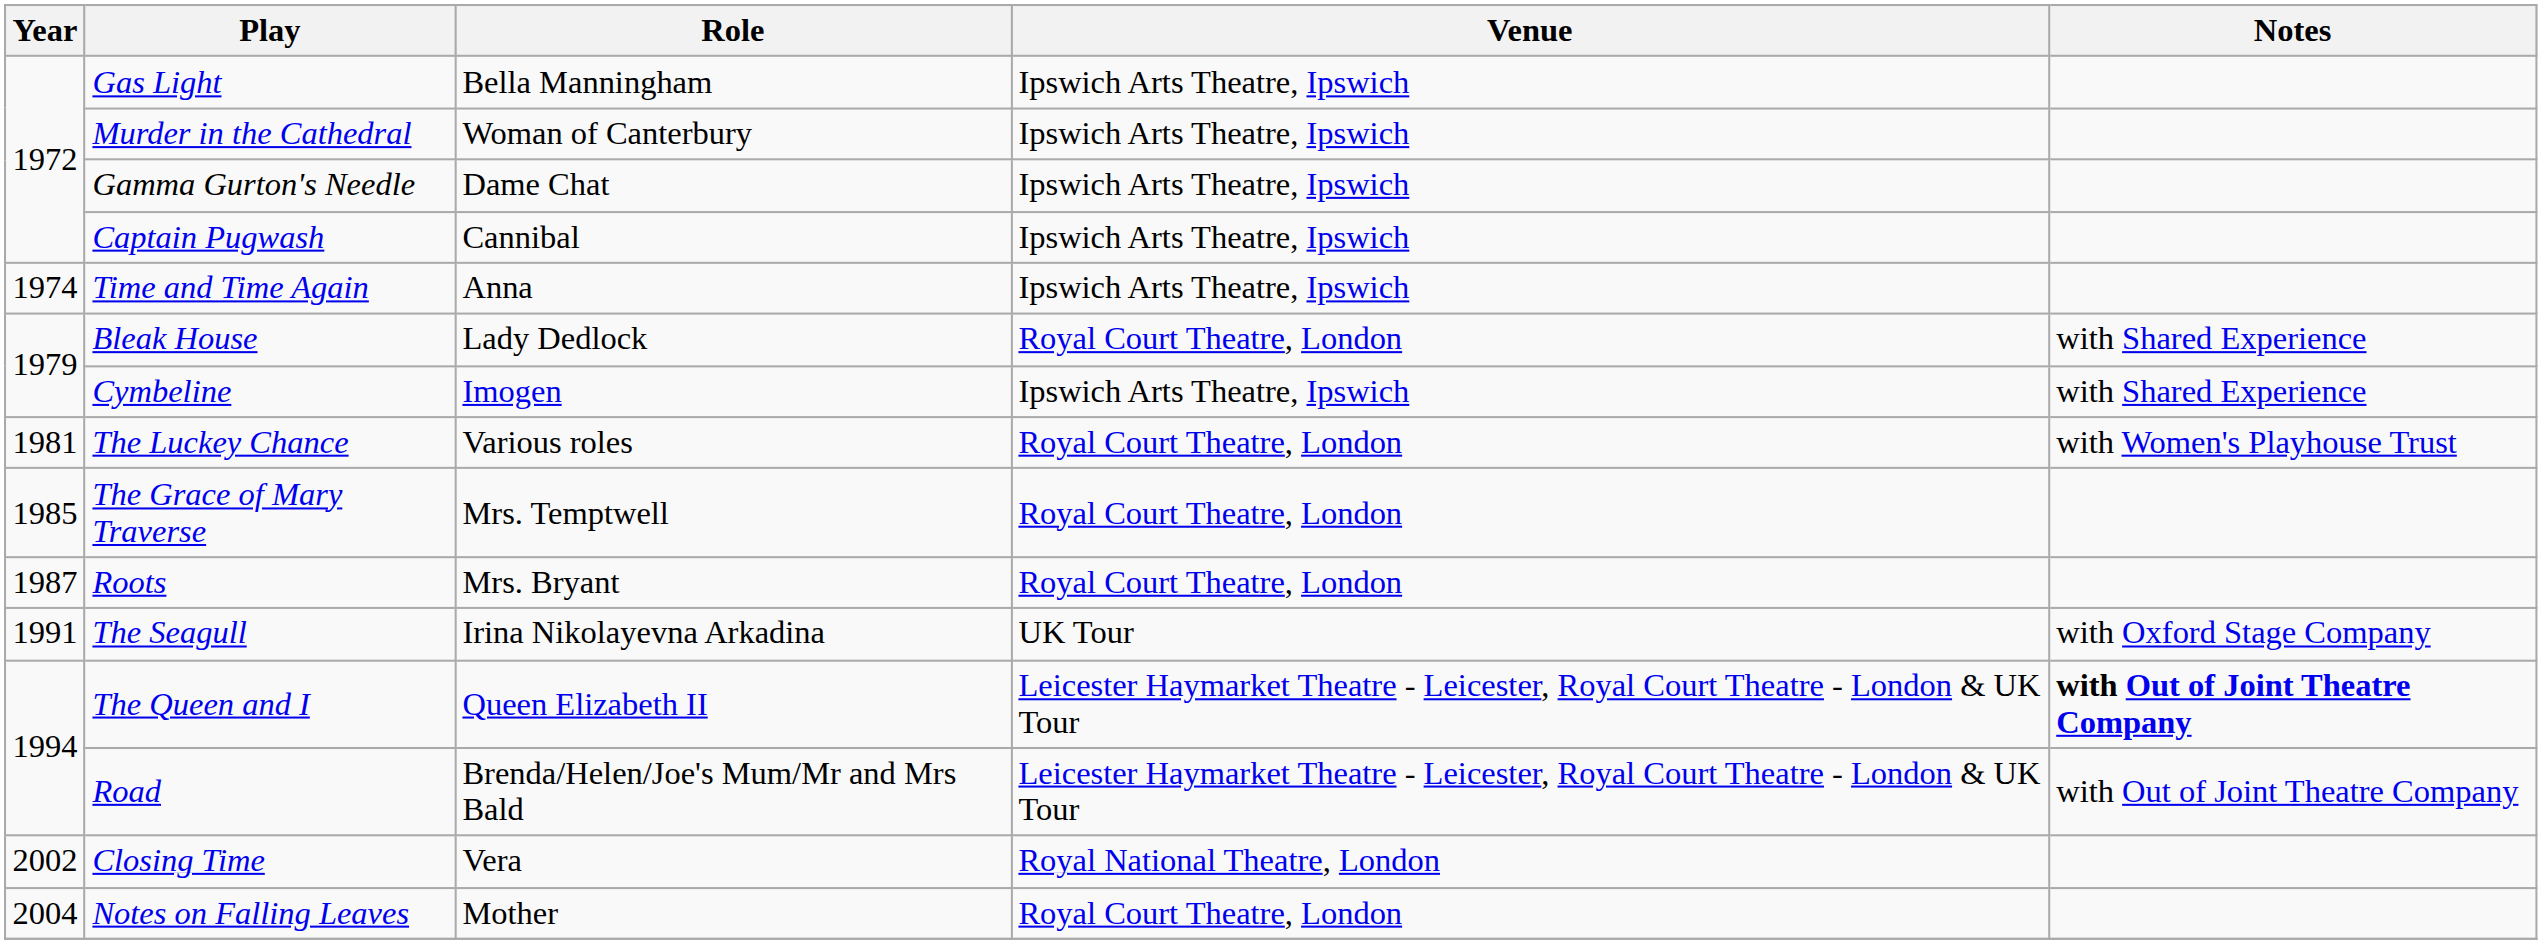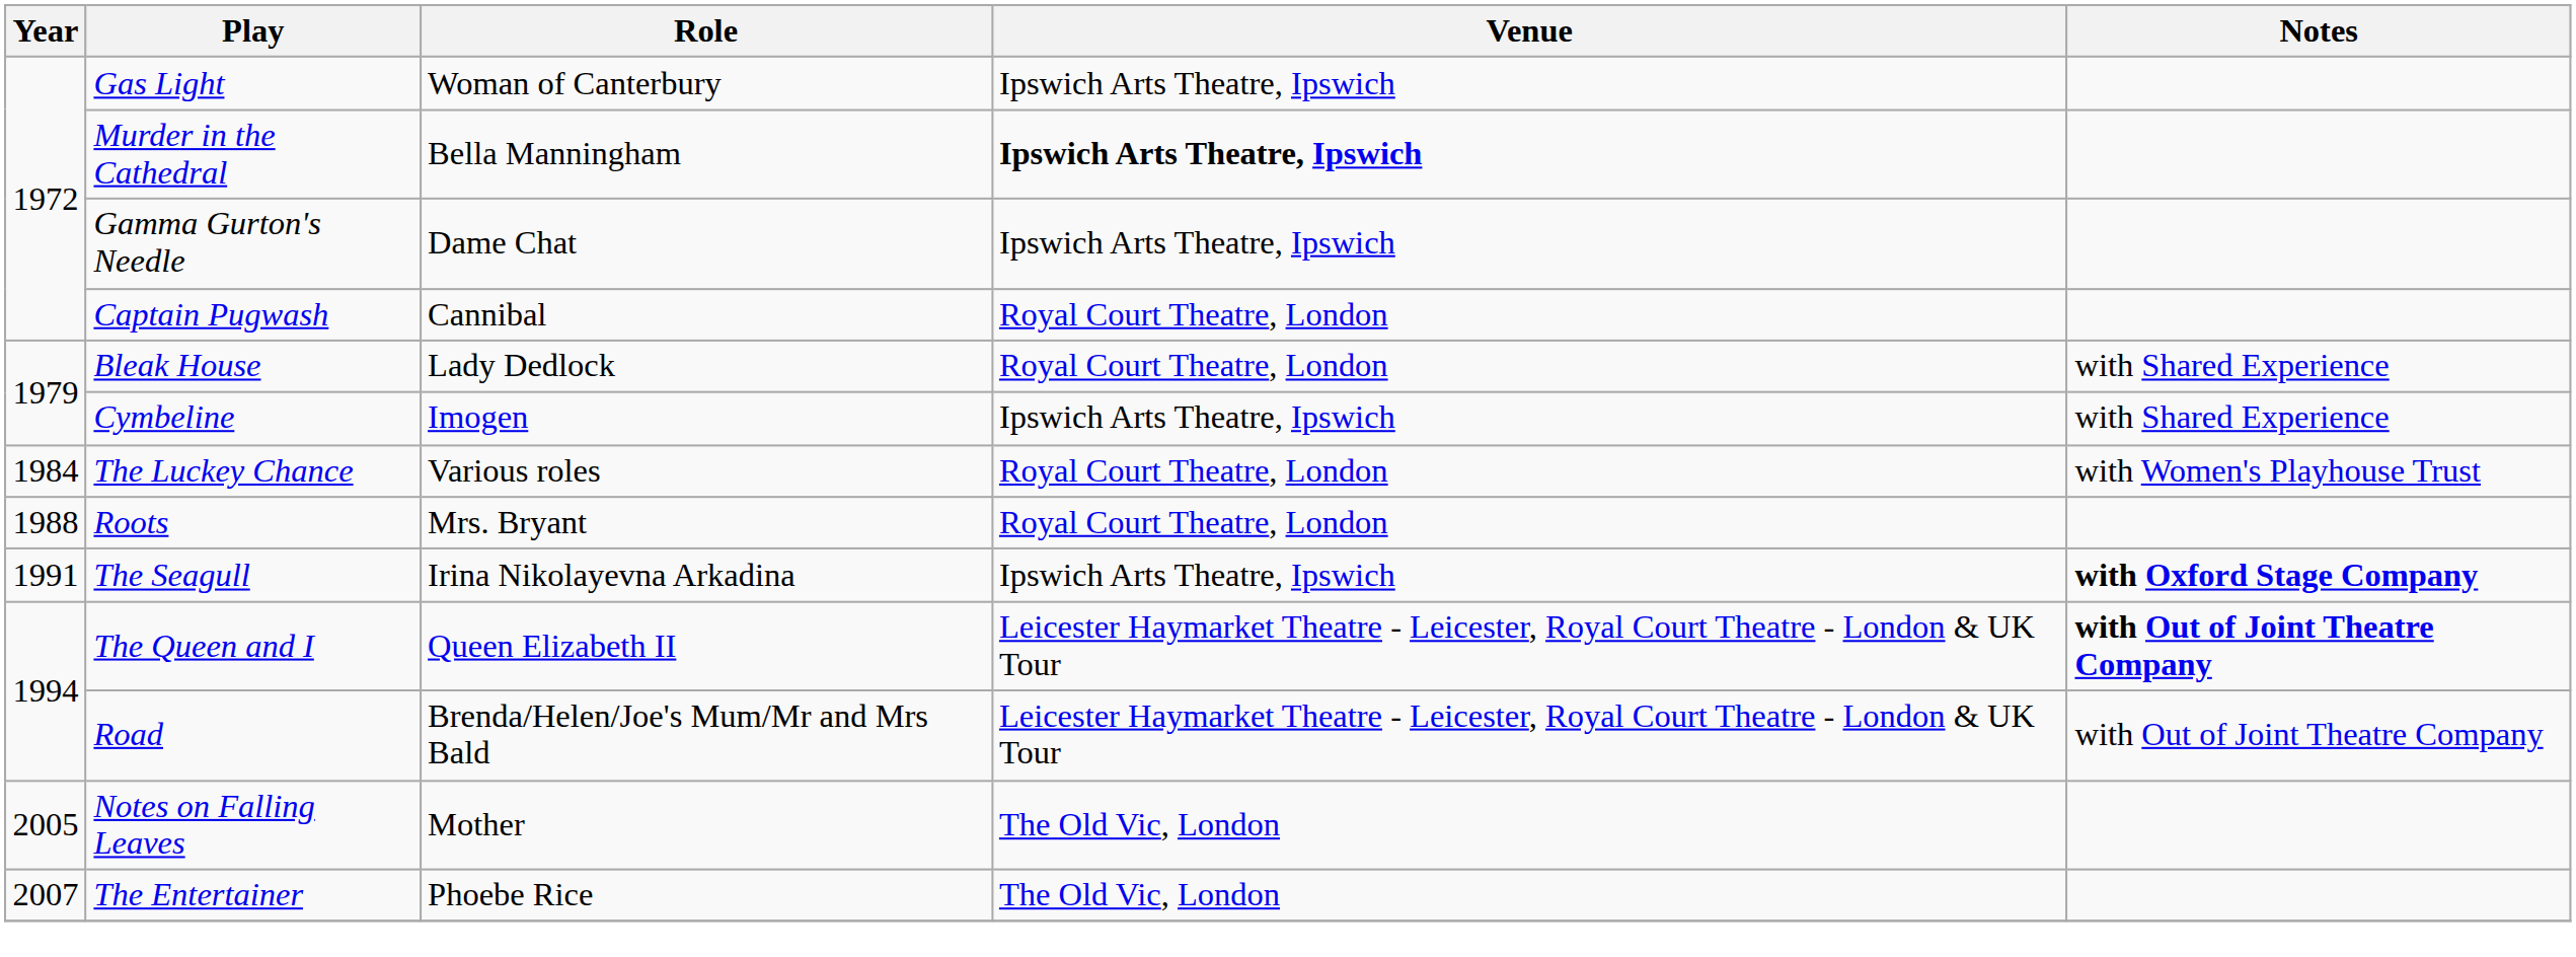 <table class="wikitable">
 <tr style="background:#b0c4de; text-align:center;">
 <th>Year</th>
 <th>Play</th>
 <th>Role</th>
 <th>Venue</th>
 <th>Notes</th>
 </tr>
 <tr>
 <td rowspan="4">1972</td>
 <td><em><a href='#'>Gas Light</a></em></td>
-<td>Bella Manningham</td>
+<td>Woman of Canterbury</td>
 <td>Ipswich Arts Theatre, <a href='#'>Ipswich</a></td>
 <td></td>
 </tr>
 <tr>
 <td><em><a href='#'>Murder in the Cathedral</a></em></td>
-<td>Woman of Canterbury</td>
-<td>Ipswich Arts Theatre, <a href='#'>Ipswich</a></td>
+<td>Bella Manningham</td>
+<td><strong>Ipswich Arts Theatre, <a href='#'>Ipswich</a></strong></td>
 <td></td>
 </tr>
 <tr>
 <td><em>Gamma Gurton's Needle</em></td>
 <td>Dame Chat</td>
 <td>Ipswich Arts Theatre, <a href='#'>Ipswich</a></td>
 <td></td>
 </tr>
 <tr>
 <td><em><a href='#'>Captain Pugwash</a></em></td>
 <td>Cannibal</td>
-<td>Ipswich Arts Theatre, <a href='#'>Ipswich</a></td>
-<td></td>
-</tr>
-<tr>
-<td>1974</td>
-<td><em><a href='#'>Time and Time Again</a></em></td>
-<td>Anna</td>
-<td>Ipswich Arts Theatre, <a href='#'>Ipswich</a></td>
+<td><a href='#'>Royal Court Theatre</a>, <a href='#'>London</a></td>
 <td></td>
 </tr>
 <tr>
 <td rowspan="2">1979</td>
 <td><em><a href='#'>Bleak House</a></em></td>
 <td>Lady Dedlock</td>
 <td><a href='#'>Royal Court Theatre</a>, <a href='#'>London</a></td>
 <td>with <a href='#'>Shared Experience</a></td>
 </tr>
 <tr>
 <td><em><a href='#'>Cymbeline</a></em></td>
 <td><a href='#'>Imogen</a></td>
 <td>Ipswich Arts Theatre, <a href='#'>Ipswich</a></td>
 <td>with <a href='#'>Shared Experience</a></td>
 </tr>
 <tr>
-<td>1981</td>
+<td>1984</td>
 <td><em><a href='#'>The Luckey Chance</a></em></td>
 <td>Various roles</td>
 <td><a href='#'>Royal Court Theatre</a>, <a href='#'>London</a></td>
 <td>with <a href='#'>Women's Playhouse Trust</a></td>
 </tr>
 <tr>
-<td>1985</td>
-<td><em><a href='#'>The Grace of Mary Traverse</a></em></td>
-<td>Mrs. Temptwell</td>
-<td><a href='#'>Royal Court Theatre</a>, <a href='#'>London</a></td>
-<td></td>
-</tr>
-<tr>
-<td>1987</td>
+<td>1988</td>
 <td><em><a href='#'>Roots</a></em></td>
 <td>Mrs. Bryant</td>
 <td><a href='#'>Royal Court Theatre</a>, <a href='#'>London</a></td>
 <td></td>
 </tr>
 <tr>
 <td>1991</td>
 <td><em><a href='#'>The Seagull</a></em></td>
 <td>Irina Nikolayevna Arkadina</td>
-<td>UK Tour</td>
-<td>with <a href='#'>Oxford Stage Company</a></td>
+<td>Ipswich Arts Theatre, <a href='#'>Ipswich</a></td>
+<td><strong>with <a href='#'>Oxford Stage Company</a></strong></td>
 </tr>
 <tr>
 <td rowspan="2">1994</td>
 <td><em><a href='#'>The Queen and I</a></em></td>
 <td><a href='#'>Queen Elizabeth II</a></td>
 <td><a href='#'>Leicester Haymarket Theatre</a> - <a href='#'>Leicester</a>, <a href='#'>Royal Court Theatre</a> - <a href='#'>London</a> & UK Tour</td>
 <td><strong>with <a href='#'>Out of Joint Theatre Company</a></strong></td>
 </tr>
 <tr>
 <td><em><a href='#'>Road</a></em></td>
 <td>Brenda/Helen/Joe's Mum/Mr and Mrs Bald</td>
 <td><a href='#'>Leicester Haymarket Theatre</a> - <a href='#'>Leicester</a>, <a href='#'>Royal Court Theatre</a> - <a href='#'>London</a> & UK Tour</td>
 <td>with <a href='#'>Out of Joint Theatre Company</a></td>
 </tr>
 <tr>
-<td>2002</td>
-<td><em><a href='#'>Closing Time</a></em></td>
-<td>Vera</td>
-<td><a href='#'>Royal National Theatre</a>, <a href='#'>London</a></td>
+<td>2005</td>
+<td><em><a href='#'>Notes on Falling Leaves</a></em></td>
+<td>Mother</td>
+<td><a href='#'>The Old Vic</a>, <a href='#'>London</a></td>
 <td></td>
 </tr>
 <tr>
-<td>2004</td>
-<td><em><a href='#'>Notes on Falling Leaves</a></em></td>
-<td>Mother</td>
-<td><a href='#'>Royal Court Theatre</a>, <a href='#'>London</a></td>
+<td>2007</td>
+<td><em><a href='#'>The Entertainer</a></em></td>
+<td>Phoebe Rice</td>
+<td><a href='#'>The Old Vic</a>, <a href='#'>London</a></td>
 <td></td>
 </tr>
 <tr>
 </tr>
 </table>
